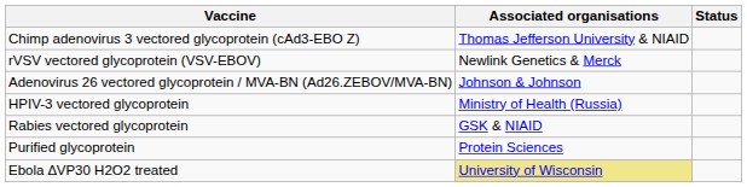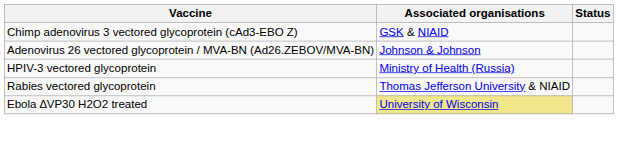 <table class="wikitable">
 <tr>
 <th>Vaccine</th>
 <th>Associated organisations</th>
 <th>Status</th>
 </tr>
 <tr>
 <td>Chimp adenovirus 3 vectored glycoprotein (cAd3-EBO Z)</td>
-<td><a href='#'>Thomas Jefferson University</a> & NIAID</td>
-<td></td>
-</tr>
-<tr>
-<td>rVSV vectored glycoprotein (VSV-EBOV)</td>
-<td>Newlink Genetics & <a href='#'>Merck</a></td>
+<td><a href='#'>GSK</a> & <a href='#'>NIAID</a></td>
 <td></td>
 </tr>
 <tr>
 <td>Adenovirus 26 vectored glycoprotein / MVA-BN (Ad26.ZEBOV/MVA-BN)</td>
 <td><a href='#'>Johnson & Johnson</a></td>
 <td></td>
 </tr>
 <tr>
 <td>HPIV-3 vectored glycoprotein</td>
 <td><a href='#'>Ministry of Health (Russia)</a></td>
 <td></td>
 </tr>
 <tr>
 <td>Rabies vectored glycoprotein</td>
-<td><a href='#'>GSK</a> & <a href='#'>NIAID</a></td>
-<td></td>
-</tr>
-<tr>
-<td>Purified glycoprotein</td>
-<td><a href='#'>Protein Sciences</a></td>
+<td><a href='#'>Thomas Jefferson University</a> & NIAID</td>
 <td></td>
 </tr>
 <tr>
 <td>Ebola ∆VP30 H2O2 treated</td>
 <td style="background: khaki;"><a href='#'>University of Wisconsin</a></td>
 <td></td>
 </tr>
 </table>
